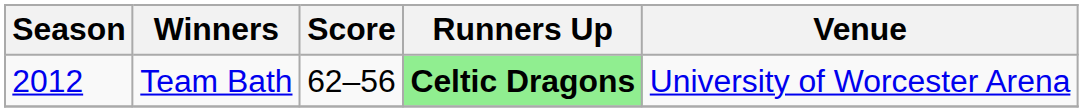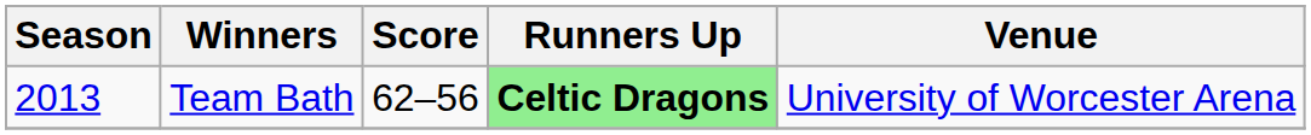 <table class="wikitable collapsible">
 <tr>
 <th>Season</th>
 <th>Winners</th>
 <th>Score</th>
 <th>Runners Up</th>
 <th>Venue</th>
 </tr>
 <tr>
-<td><a href='#'>2012</a></td>
+<td><a href='#'>2013</a></td>
 <td><a href='#'>Team Bath</a></td>
 <td>62–56</td>
 <td style="background: lightgreen;"><strong>Celtic Dragons</strong></td>
 <td><a href='#'>University of Worcester Arena</a></td>
 </tr>
 <tr>
 </tr>
 </table>
